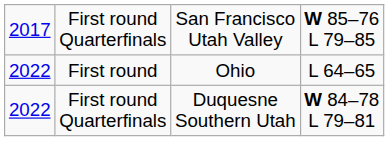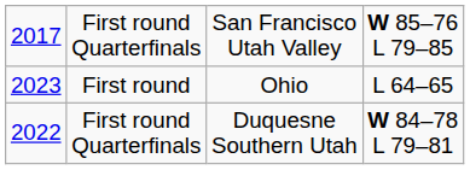 <table class="wikitable">
 <tr align="center">
 <td><a href='#'>2017</a></td>
 <td>First round<br>Quarterfinals</td>
 <td>San Francisco<br>Utah Valley</td>
 <td><strong>W</strong> 85–76<br>L 79–85</td>
 </tr>
 <tr align="center">
-<td><a href='#'>2022</a></td>
+<td><a href='#'>2023</a></td>
 <td>First round</td>
 <td>Ohio</td>
 <td>L 64–65</td>
 </tr>
 <tr align="center">
 <td><a href='#'>2022</a></td>
 <td>First round<br>Quarterfinals</td>
 <td>Duquesne<br>Southern Utah</td>
 <td><strong>W</strong> 84–78<br>L 79–81</td>
 </tr>
 </table>
